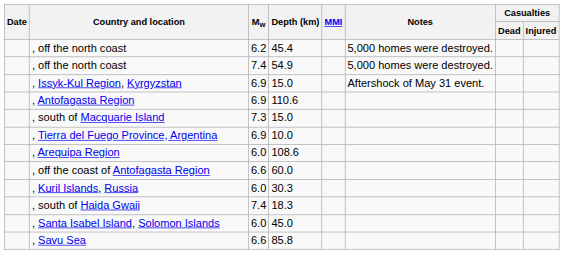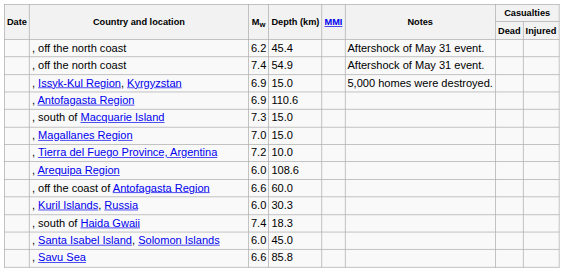 <table class="wikitable sortable sort-under" style="border:1px black; margin-left:1em;">
 <tr>
 <th rowspan="2"><small>Date</small></th>
 <th rowspan="2" style="width: 310px"><small>Country and location</small></th>
 <th rowspan="2"><small>M<sub>w</sub></small></th>
 <th rowspan="2"><small>Depth (km)</small></th>
 <th rowspan="2"><small><a href='#'>MMI</a></small></th>
 <th rowspan="2" class="unsortable"><small>Notes</small></th>
 <th colspan="2"><small>Casualties</small></th>
 </tr>
 <tr>
 <th><small>Dead</small></th>
 <th><small>Injured</small></th>
 </tr>
 <tr>
 <td></td>
 <td>, off the north coast</td>
 <td>6.2</td>
 <td>45.4</td>
 <td></td>
-<td>5,000 homes were destroyed.</td>
+<td>Aftershock of May 31 event.</td>
 <td></td>
 <td></td>
 </tr>
 <tr>
 <td></td>
 <td>, off the north coast</td>
 <td>7.4</td>
 <td>54.9</td>
 <td></td>
-<td>5,000 homes were destroyed.</td>
+<td>Aftershock of May 31 event.</td>
 <td></td>
 <td></td>
 </tr>
 <tr>
 <td></td>
 <td>, <a href='#'>Issyk-Kul Region</a>, <a href='#'>Kyrgyzstan</a></td>
 <td>6.9</td>
 <td>15.0</td>
 <td></td>
-<td>Aftershock of May 31 event.</td>
+<td>5,000 homes were destroyed.</td>
 <td></td>
 <td></td>
 </tr>
 <tr>
 <td></td>
 <td>, <a href='#'>Antofagasta Region</a></td>
 <td>6.9</td>
 <td>110.6</td>
 <td></td>
 <td></td>
 <td></td>
 <td></td>
 </tr>
 <tr>
 <td></td>
 <td>, south of <a href='#'>Macquarie Island</a></td>
 <td>7.3</td>
 <td>15.0</td>
 <td></td>
 <td></td>
 <td></td>
 <td></td>
 </tr>
 <tr>
 <td></td>
+<td>, <a href='#'>Magallanes Region</a></td>
+<td>7.0</td>
+<td>15.0</td>
+<td></td>
+<td></td>
+<td></td>
+<td></td>
+</tr>
+<tr>
+<td></td>
 <td>, <a href='#'>Tierra del Fuego Province, Argentina</a></td>
-<td>6.9</td>
+<td>7.2</td>
 <td>10.0</td>
 <td></td>
 <td></td>
 <td></td>
 <td></td>
 </tr>
 <tr>
 <td></td>
 <td>, <a href='#'>Arequipa Region</a></td>
 <td>6.0</td>
 <td>108.6</td>
 <td></td>
 <td></td>
 <td></td>
 <td></td>
 </tr>
 <tr>
 <td></td>
 <td>, off the coast of <a href='#'>Antofagasta Region</a></td>
 <td>6.6</td>
 <td>60.0</td>
 <td></td>
 <td></td>
 <td></td>
 <td></td>
 </tr>
 <tr>
 <td></td>
 <td>, <a href='#'>Kuril Islands</a>, <a href='#'>Russia</a></td>
 <td>6.0</td>
 <td>30.3</td>
 <td></td>
 <td></td>
 <td></td>
 <td></td>
 </tr>
 <tr>
 <td></td>
 <td>, south of <a href='#'>Haida Gwaii</a></td>
 <td>7.4</td>
 <td>18.3</td>
 <td></td>
 <td></td>
 <td></td>
 <td></td>
 </tr>
 <tr>
 <td></td>
 <td>, <a href='#'>Santa Isabel Island</a>, <a href='#'>Solomon Islands</a></td>
 <td>6.0</td>
 <td>45.0</td>
 <td></td>
 <td></td>
 <td></td>
 <td></td>
 </tr>
 <tr>
 <td></td>
 <td>, <a href='#'>Savu Sea</a></td>
 <td>6.6</td>
 <td>85.8</td>
 <td></td>
 <td></td>
 <td></td>
 <td></td>
 </tr>
 </table>
